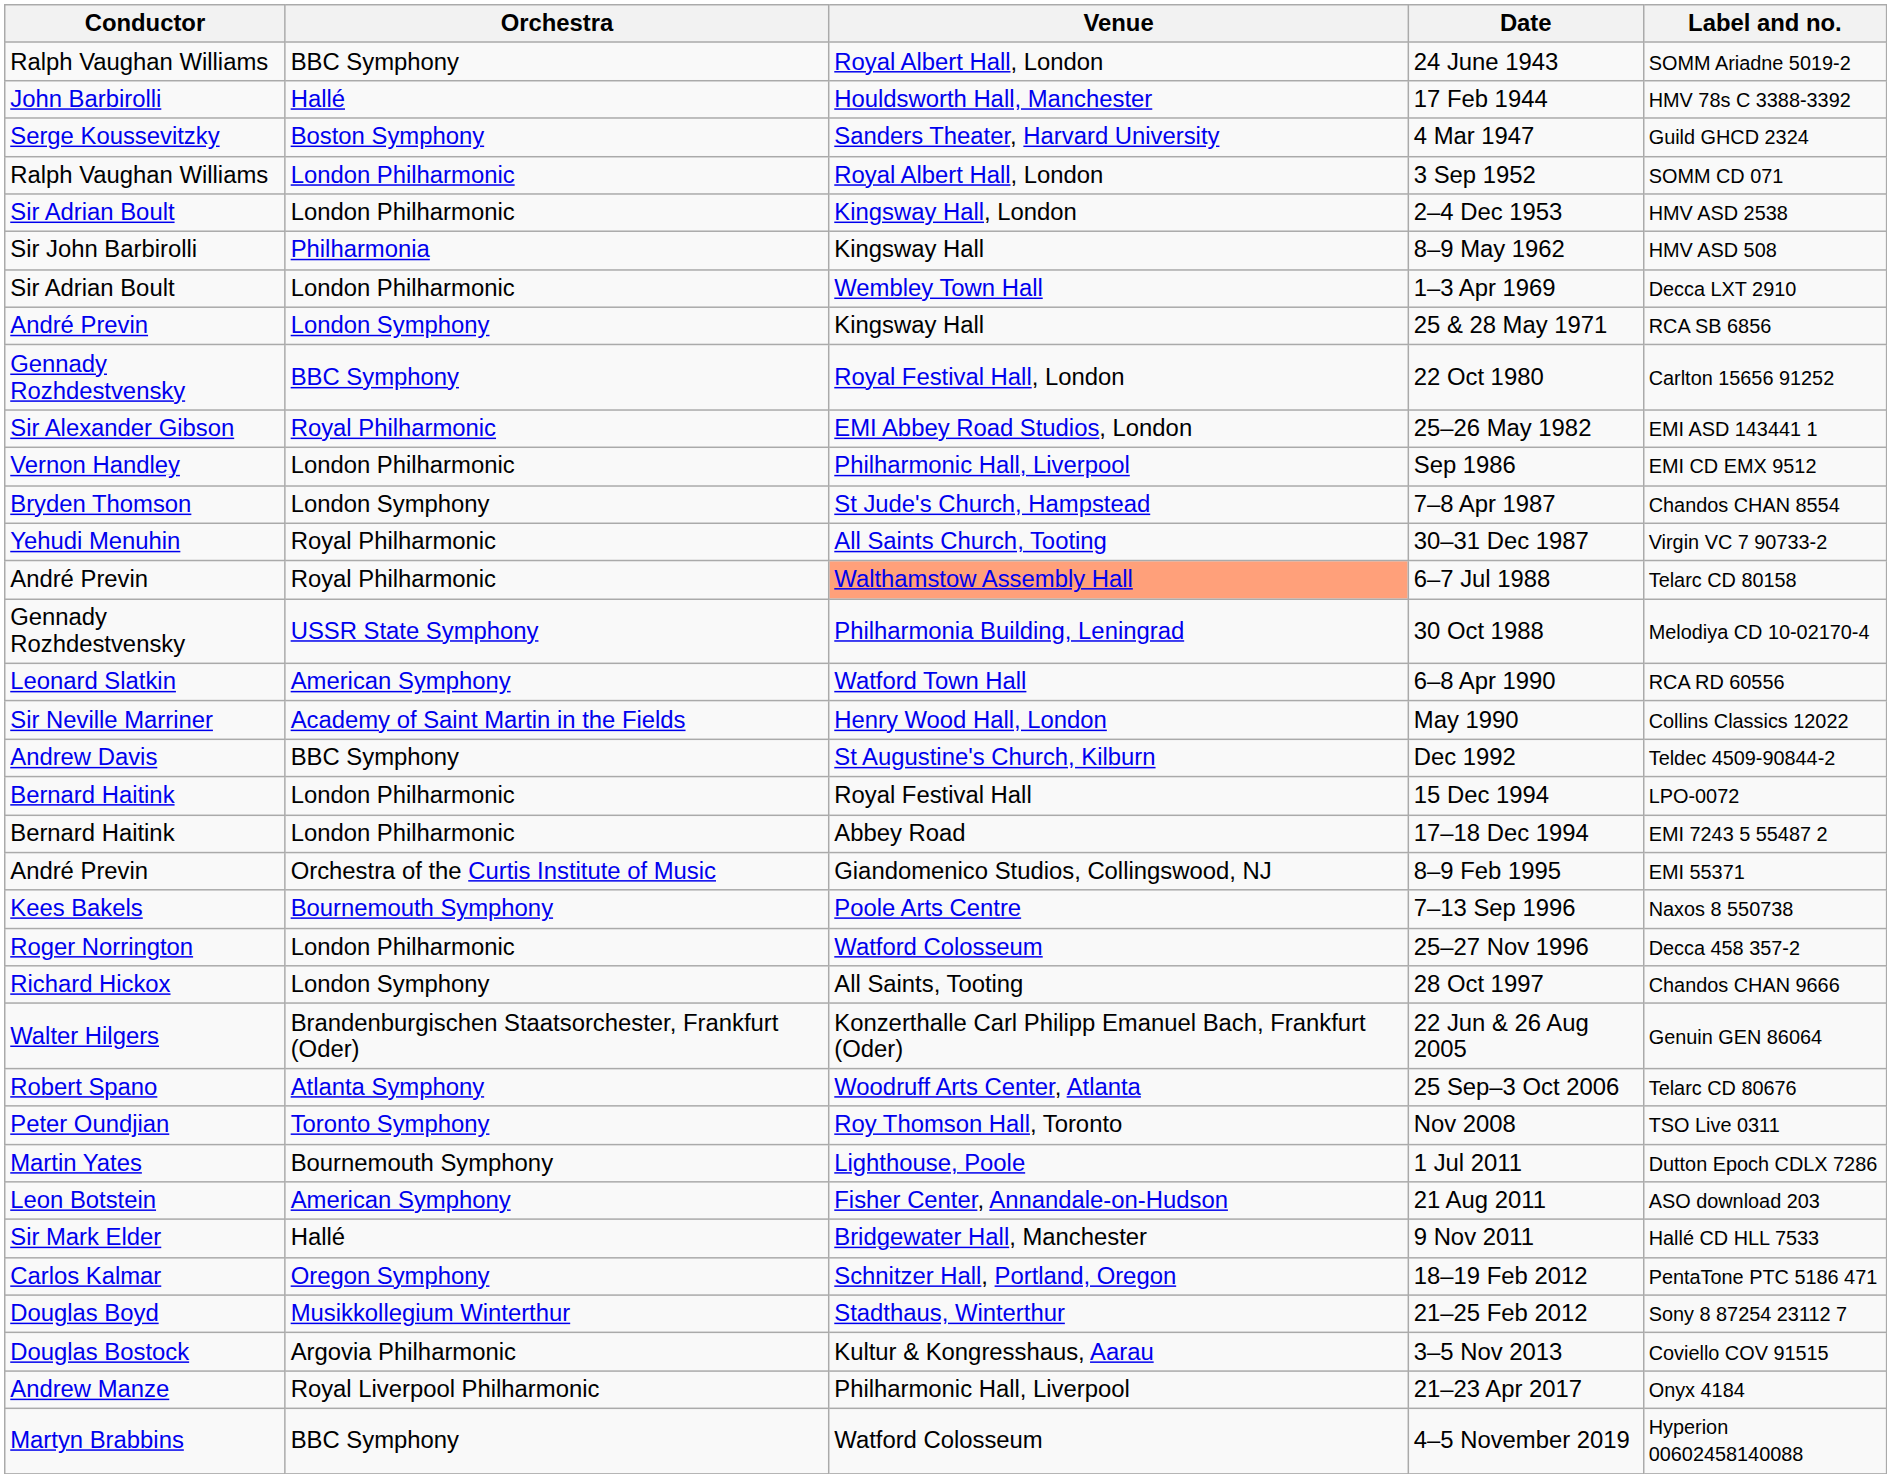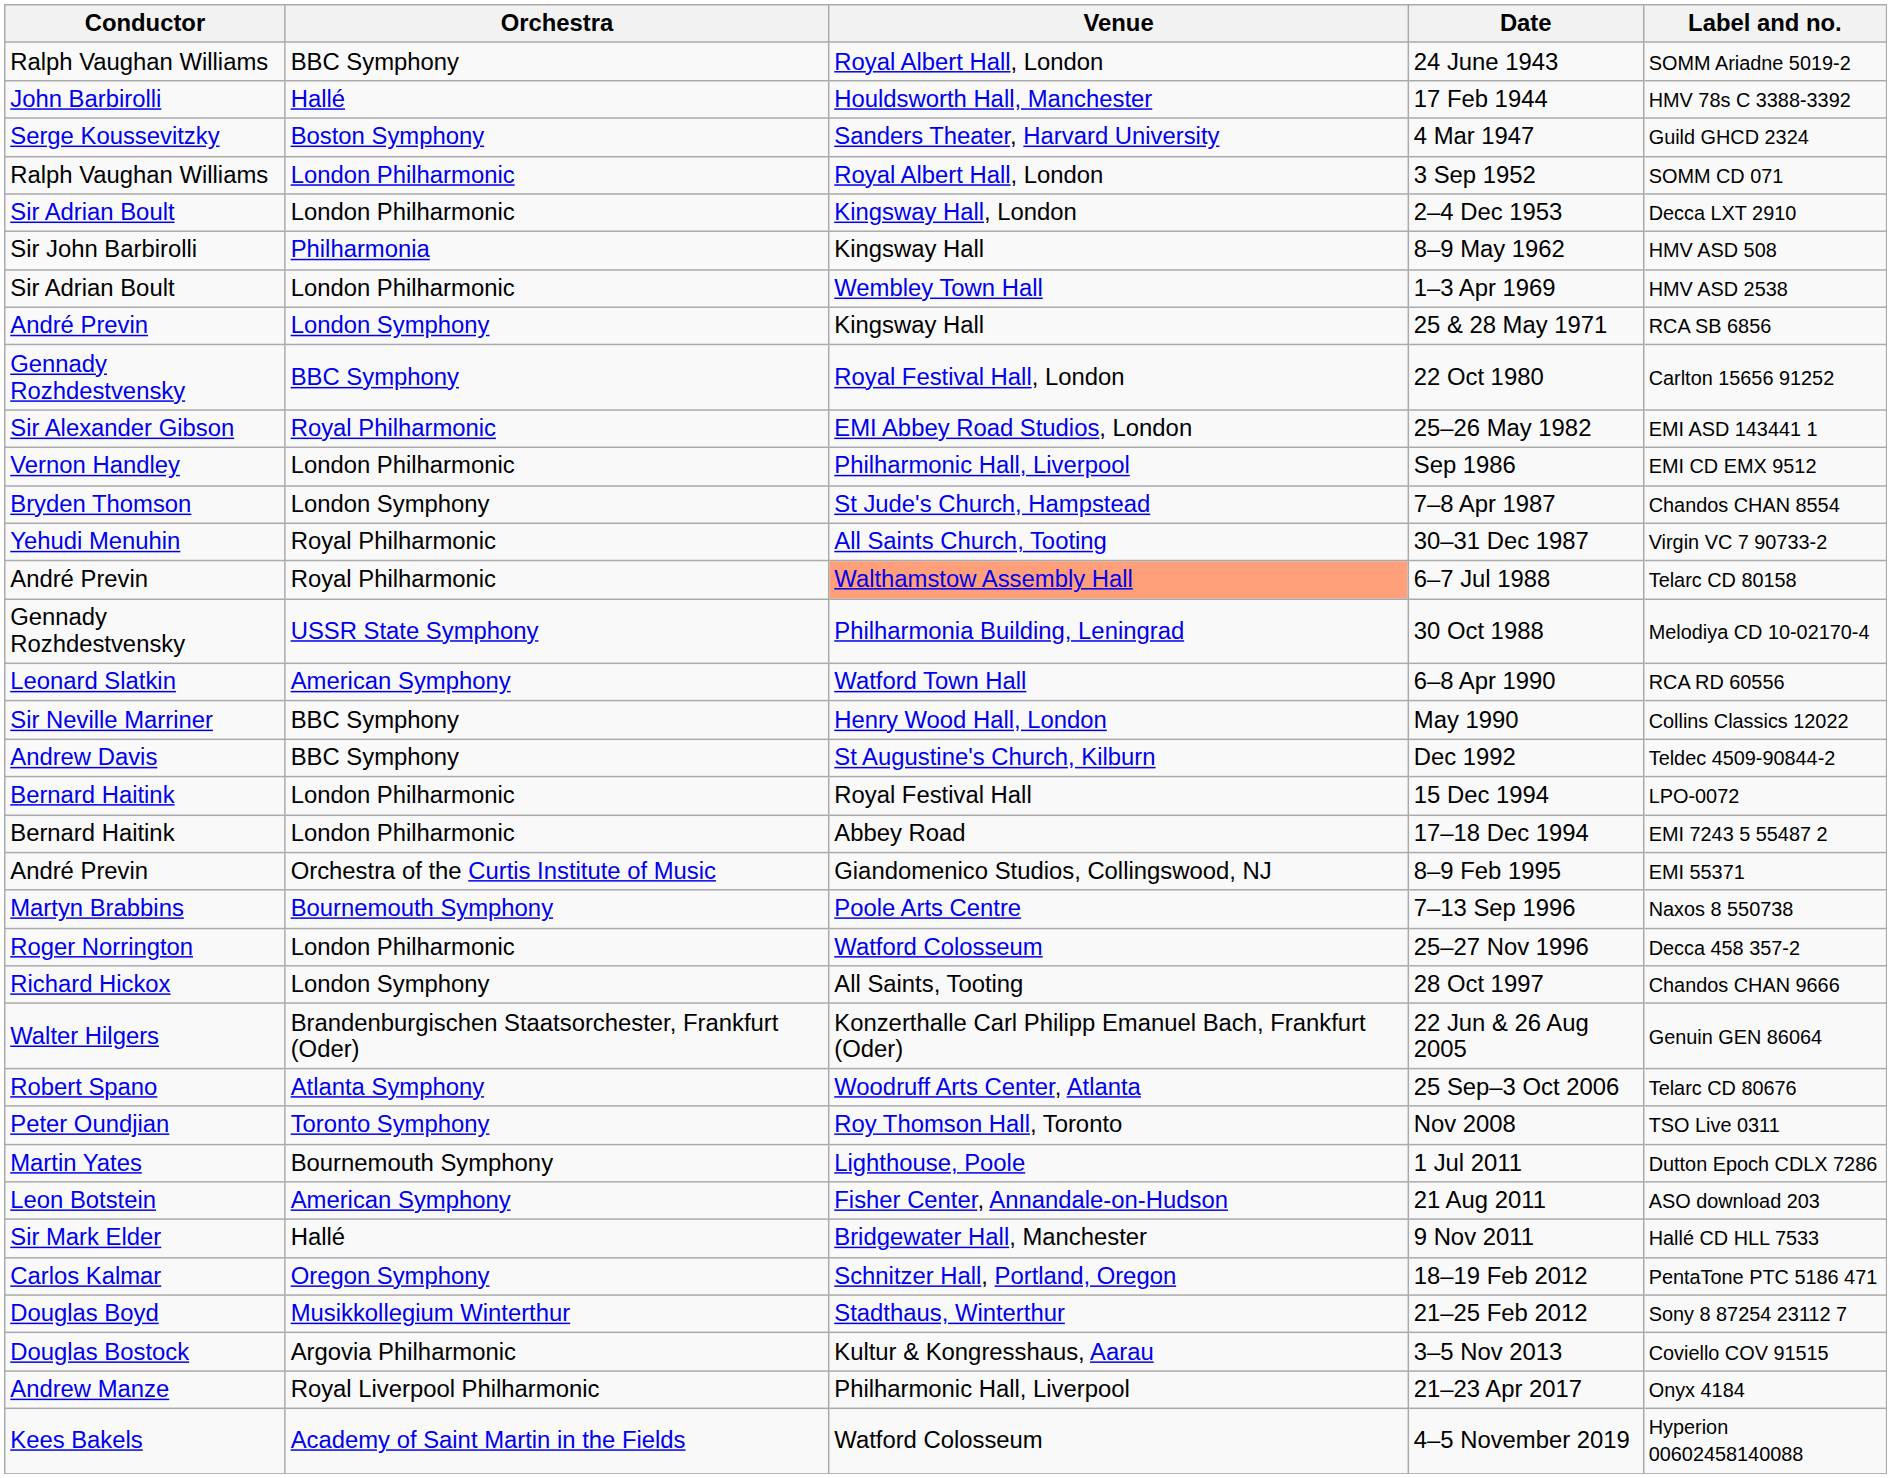 <table class="wikitable plainrowheaders" style="text-align: left; margin-right: 0;">
 <tr>
 <th scope="col">Conductor</th>
 <th scope="col">Orchestra</th>
 <th scope="col">Venue</th>
 <th scope="col">Date</th>
 <th scope="col">Label and no.</th>
 </tr>
 <tr>
 <td>Ralph Vaughan Williams</td>
 <td>BBC Symphony</td>
 <td><a href='#'>Royal Albert Hall</a>, London</td>
 <td>24 June 1943</td>
 <td><small> SOMM Ariadne 5019-2 </small></td>
 </tr>
 <tr>
 <td><a href='#'>John Barbirolli</a></td>
 <td><a href='#'>Hallé</a></td>
 <td><a href='#'>Houldsworth Hall, Manchester</a></td>
 <td>17 Feb 1944</td>
 <td><small>HMV 78s C 3388-3392</small></td>
 </tr>
 <tr>
 <td><a href='#'>Serge Koussevitzky</a></td>
 <td><a href='#'>Boston Symphony</a></td>
 <td><a href='#'>Sanders Theater</a>, <a href='#'>Harvard University</a></td>
 <td>4 Mar 1947</td>
 <td><small> Guild GHCD 2324</small></td>
 </tr>
 <tr>
 <td>Ralph Vaughan Williams</td>
 <td><a href='#'>London Philharmonic</a></td>
 <td><a href='#'>Royal Albert Hall</a>, London</td>
 <td>3 Sep 1952</td>
 <td><small> SOMM CD 071 </small></td>
 </tr>
 <tr>
 <td><a href='#'>Sir Adrian Boult</a></td>
 <td>London Philharmonic</td>
 <td><a href='#'>Kingsway Hall</a>, London</td>
 <td>2–4 Dec 1953</td>
-<td><small> HMV ASD 2538 </small></td>
+<td><small>Decca LXT 2910</small></td>
 </tr>
 <tr>
 <td>Sir John Barbirolli</td>
 <td><a href='#'>Philharmonia</a></td>
 <td>Kingsway Hall</td>
 <td>8–9 May 1962</td>
 <td><small> HMV ASD 508</small></td>
 </tr>
 <tr>
 <td>Sir Adrian Boult</td>
 <td>London Philharmonic</td>
 <td><a href='#'>Wembley Town Hall</a></td>
 <td>1–3 Apr 1969</td>
-<td><small>Decca LXT 2910</small></td>
+<td><small> HMV ASD 2538 </small></td>
 </tr>
 <tr>
 <td><a href='#'>André Previn</a></td>
 <td><a href='#'>London Symphony</a></td>
 <td>Kingsway Hall</td>
 <td>25 & 28 May 1971</td>
 <td><small>RCA SB 6856 </small></td>
 </tr>
 <tr>
 <td><a href='#'>Gennady Rozhdestvensky</a></td>
 <td><a href='#'>BBC Symphony</a></td>
 <td><a href='#'>Royal Festival Hall</a>, London</td>
 <td>22 Oct 1980</td>
 <td><small> Carlton 15656 91252 </small></td>
 </tr>
 <tr>
 <td><a href='#'>Sir Alexander Gibson</a></td>
 <td><a href='#'>Royal Philharmonic</a></td>
 <td><a href='#'>EMI Abbey Road Studios</a>, London</td>
 <td>25–26 May 1982</td>
 <td><small> EMI ASD 143441 1 </small></td>
 </tr>
 <tr>
 <td><a href='#'>Vernon Handley</a></td>
 <td>London Philharmonic</td>
 <td><a href='#'>Philharmonic Hall, Liverpool</a></td>
 <td>Sep 1986</td>
 <td><small>EMI CD EMX 9512 </small></td>
 </tr>
 <tr>
 <td><a href='#'>Bryden Thomson</a></td>
 <td>London Symphony</td>
 <td><a href='#'>St Jude's Church, Hampstead</a></td>
 <td>7–8 Apr 1987</td>
 <td><small>Chandos CHAN 8554 </small></td>
 </tr>
 <tr>
 <td><a href='#'>Yehudi Menuhin</a></td>
 <td>Royal Philharmonic</td>
 <td><a href='#'>All Saints Church, Tooting</a></td>
 <td>30–31 Dec 1987</td>
 <td><small> Virgin VC 7 90733-2 </small></td>
 </tr>
 <tr>
 <td>André Previn</td>
 <td>Royal Philharmonic</td>
 <td style="background: lightsalmon;"><a href='#'>Walthamstow Assembly Hall</a></td>
 <td>6–7 Jul 1988</td>
 <td><small>Telarc CD 80158 </small></td>
 </tr>
 <tr>
 <td>Gennady Rozhdestvensky</td>
 <td><a href='#'>USSR State Symphony</a></td>
 <td><a href='#'>Philharmonia Building, Leningrad</a></td>
 <td>30 Oct 1988</td>
 <td><small>Melodiya CD 10-02170-4</small></td>
 </tr>
 <tr>
 <td><a href='#'>Leonard Slatkin</a></td>
 <td><a href='#'>American Symphony</a></td>
 <td><a href='#'>Watford Town Hall</a></td>
 <td>6–8 Apr 1990</td>
 <td><small> RCA RD 60556 </small></td>
 </tr>
 <tr>
 <td><a href='#'>Sir Neville Marriner</a></td>
-<td><a href='#'>Academy of Saint Martin in the Fields</a></td>
+<td>BBC Symphony</td>
 <td><a href='#'>Henry Wood Hall, London</a></td>
 <td>May 1990</td>
 <td><small>Collins Classics 12022 </small></td>
 </tr>
 <tr>
 <td><a href='#'>Andrew Davis</a></td>
 <td>BBC Symphony</td>
 <td><a href='#'>St Augustine's Church, Kilburn</a></td>
 <td>Dec 1992</td>
 <td><small> Teldec 4509-90844-2 </small></td>
 </tr>
 <tr>
 <td><a href='#'>Bernard Haitink</a></td>
 <td>London Philharmonic</td>
 <td>Royal Festival Hall</td>
 <td>15 Dec 1994</td>
 <td><small> LPO-0072 </small></td>
 </tr>
 <tr>
 <td>Bernard Haitink</td>
 <td>London Philharmonic</td>
 <td>Abbey Road</td>
 <td>17–18 Dec 1994</td>
 <td><small> EMI 7243 5 55487 2 </small></td>
 </tr>
 <tr>
 <td>André Previn</td>
 <td>Orchestra of the <a href='#'>Curtis Institute of Music</a></td>
 <td>Giandomenico Studios, Collingswood, NJ</td>
 <td>8–9 Feb 1995</td>
 <td><small>EMI 55371 </small></td>
 </tr>
 <tr>
-<td><a href='#'>Kees Bakels</a></td>
+<td><a href='#'>Martyn Brabbins</a></td>
 <td><a href='#'>Bournemouth Symphony</a></td>
 <td><a href='#'>Poole Arts Centre</a></td>
 <td>7–13 Sep 1996</td>
 <td><small>Naxos 8 550738 </small></td>
 </tr>
 <tr>
 <td><a href='#'>Roger Norrington</a></td>
 <td>London Philharmonic</td>
 <td><a href='#'>Watford Colosseum</a></td>
 <td>25–27 Nov 1996</td>
 <td><small> Decca 458 357-2 </small></td>
 </tr>
 <tr>
 <td><a href='#'>Richard Hickox</a></td>
 <td>London Symphony</td>
 <td>All Saints, Tooting</td>
 <td>28 Oct 1997</td>
 <td><small>Chandos CHAN 9666 </small></td>
 </tr>
 <tr>
 <td><a href='#'>Walter Hilgers</a></td>
 <td>Brandenburgischen Staatsorchester, Frankfurt (Oder)</td>
 <td>Konzerthalle Carl Philipp Emanuel Bach, Frankfurt (Oder)</td>
 <td>22 Jun & 26 Aug 2005</td>
 <td><small>Genuin GEN 86064 </small></td>
 </tr>
 <tr>
 <td><a href='#'>Robert Spano</a></td>
 <td><a href='#'>Atlanta Symphony</a></td>
 <td><a href='#'>Woodruff Arts Center</a>, <a href='#'>Atlanta</a></td>
 <td>25 Sep–3 Oct 2006</td>
 <td><small>Telarc CD 80676 </small></td>
 </tr>
 <tr>
 <td><a href='#'>Peter Oundjian</a></td>
 <td><a href='#'>Toronto Symphony</a></td>
 <td><a href='#'>Roy Thomson Hall</a>, Toronto</td>
 <td>Nov 2008</td>
 <td><small> TSO Live 0311 </small></td>
 </tr>
 <tr>
 <td><a href='#'>Martin Yates</a></td>
 <td>Bournemouth Symphony</td>
 <td><a href='#'>Lighthouse, Poole</a></td>
 <td>1 Jul 2011</td>
 <td><small> Dutton Epoch CDLX 7286 </small></td>
 </tr>
 <tr>
 <td><a href='#'>Leon Botstein</a></td>
 <td><a href='#'>American Symphony</a></td>
 <td><a href='#'>Fisher Center</a>, <a href='#'>Annandale-on-Hudson</a></td>
 <td>21 Aug 2011</td>
 <td><small>ASO download 203</small></td>
 </tr>
 <tr>
 <td><a href='#'>Sir Mark Elder</a></td>
 <td>Hallé</td>
 <td><a href='#'>Bridgewater Hall</a>, Manchester</td>
 <td>9 Nov 2011</td>
 <td><small>Hallé CD HLL 7533 </small></td>
 </tr>
 <tr>
 <td><a href='#'>Carlos Kalmar</a></td>
 <td><a href='#'>Oregon Symphony</a></td>
 <td><a href='#'>Schnitzer Hall</a>, <a href='#'>Portland, Oregon</a></td>
 <td>18–19 Feb 2012</td>
 <td><small> PentaTone PTC 5186 471 </small></td>
 </tr>
 <tr>
 <td><a href='#'>Douglas Boyd</a></td>
 <td><a href='#'>Musikkollegium Winterthur</a></td>
 <td><a href='#'>Stadthaus, Winterthur</a></td>
 <td>21–25 Feb 2012</td>
 <td><small> Sony 8 87254 23112 7 </small></td>
 </tr>
 <tr>
 <td><a href='#'>Douglas Bostock</a></td>
 <td>Argovia Philharmonic</td>
 <td>Kultur & Kongresshaus, <a href='#'>Aarau</a></td>
 <td>3–5 Nov 2013</td>
 <td><small>Coviello COV 91515 </small></td>
 </tr>
 <tr>
 <td><a href='#'>Andrew Manze</a></td>
 <td>Royal Liverpool Philharmonic</td>
 <td>Philharmonic Hall, Liverpool</td>
 <td>21–23 Apr 2017</td>
 <td><small> Onyx 4184 </small></td>
 </tr>
 <tr>
-<td><a href='#'>Martyn Brabbins</a></td>
-<td>BBC Symphony</td>
+<td><a href='#'>Kees Bakels</a></td>
+<td><a href='#'>Academy of Saint Martin in the Fields</a></td>
 <td>Watford Colosseum</td>
 <td>4–5 November 2019</td>
 <td><small>Hyperion 00602458140088 </small></td>
 </tr>
 </table>
